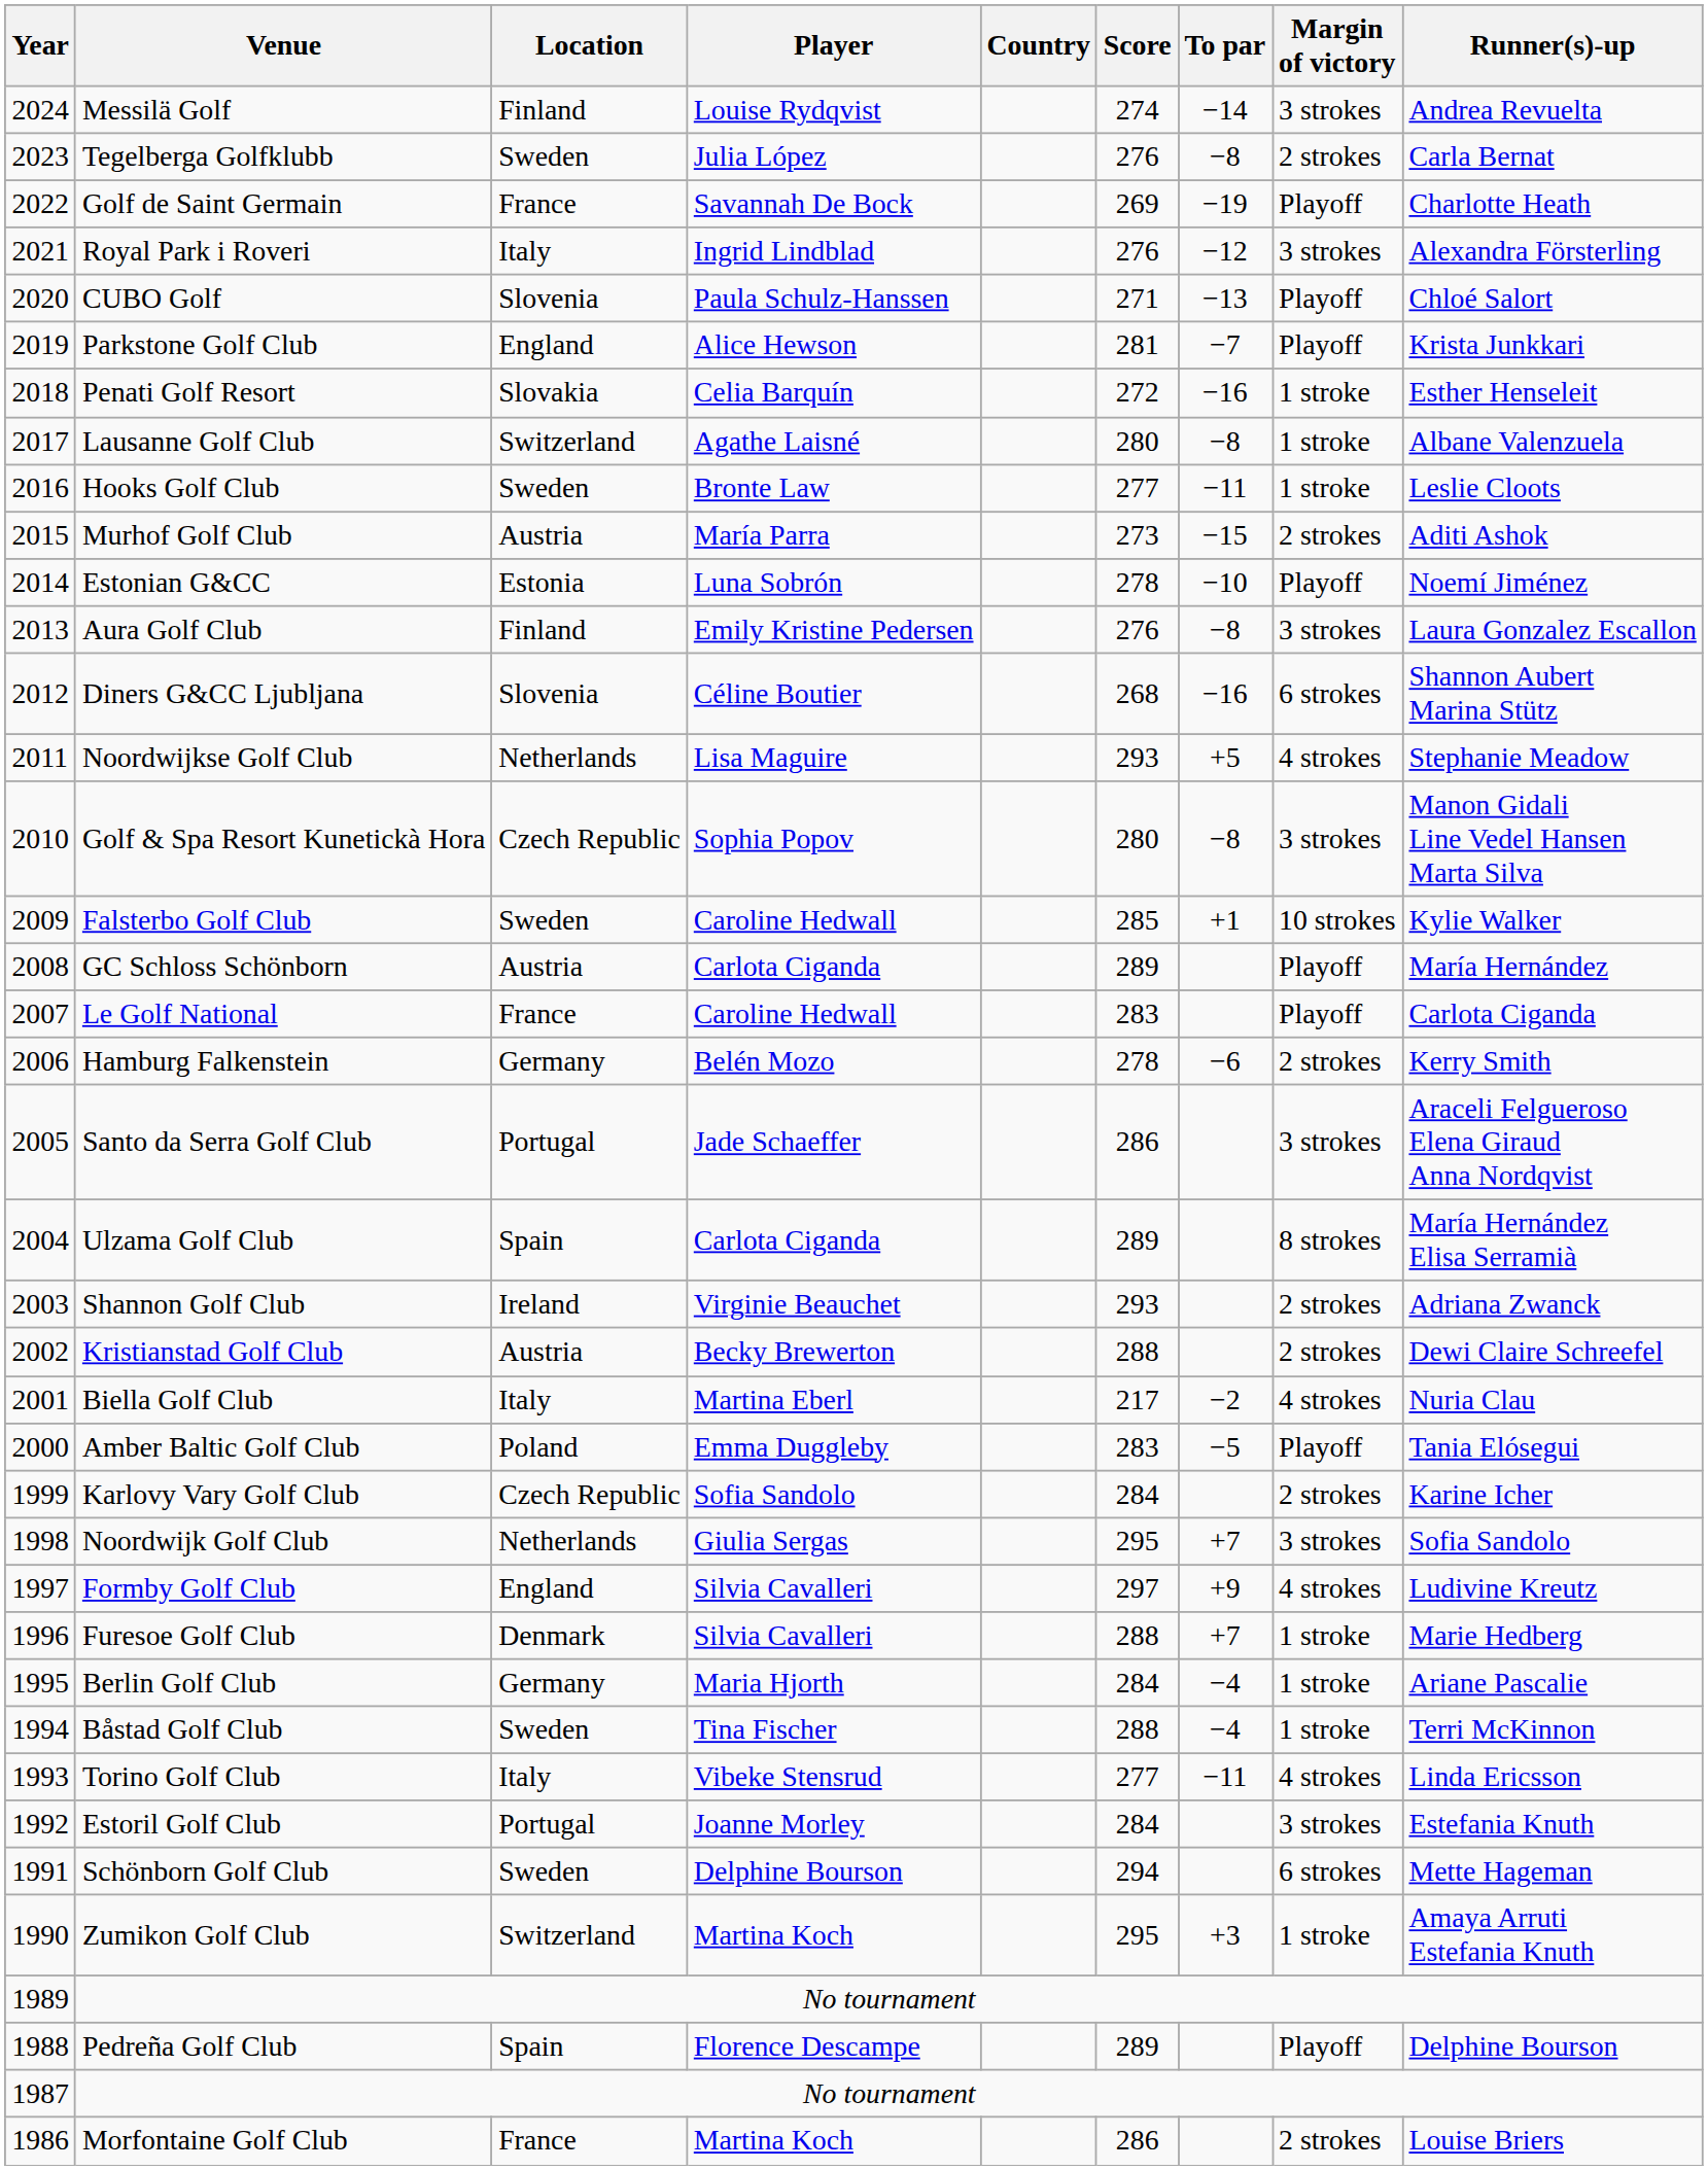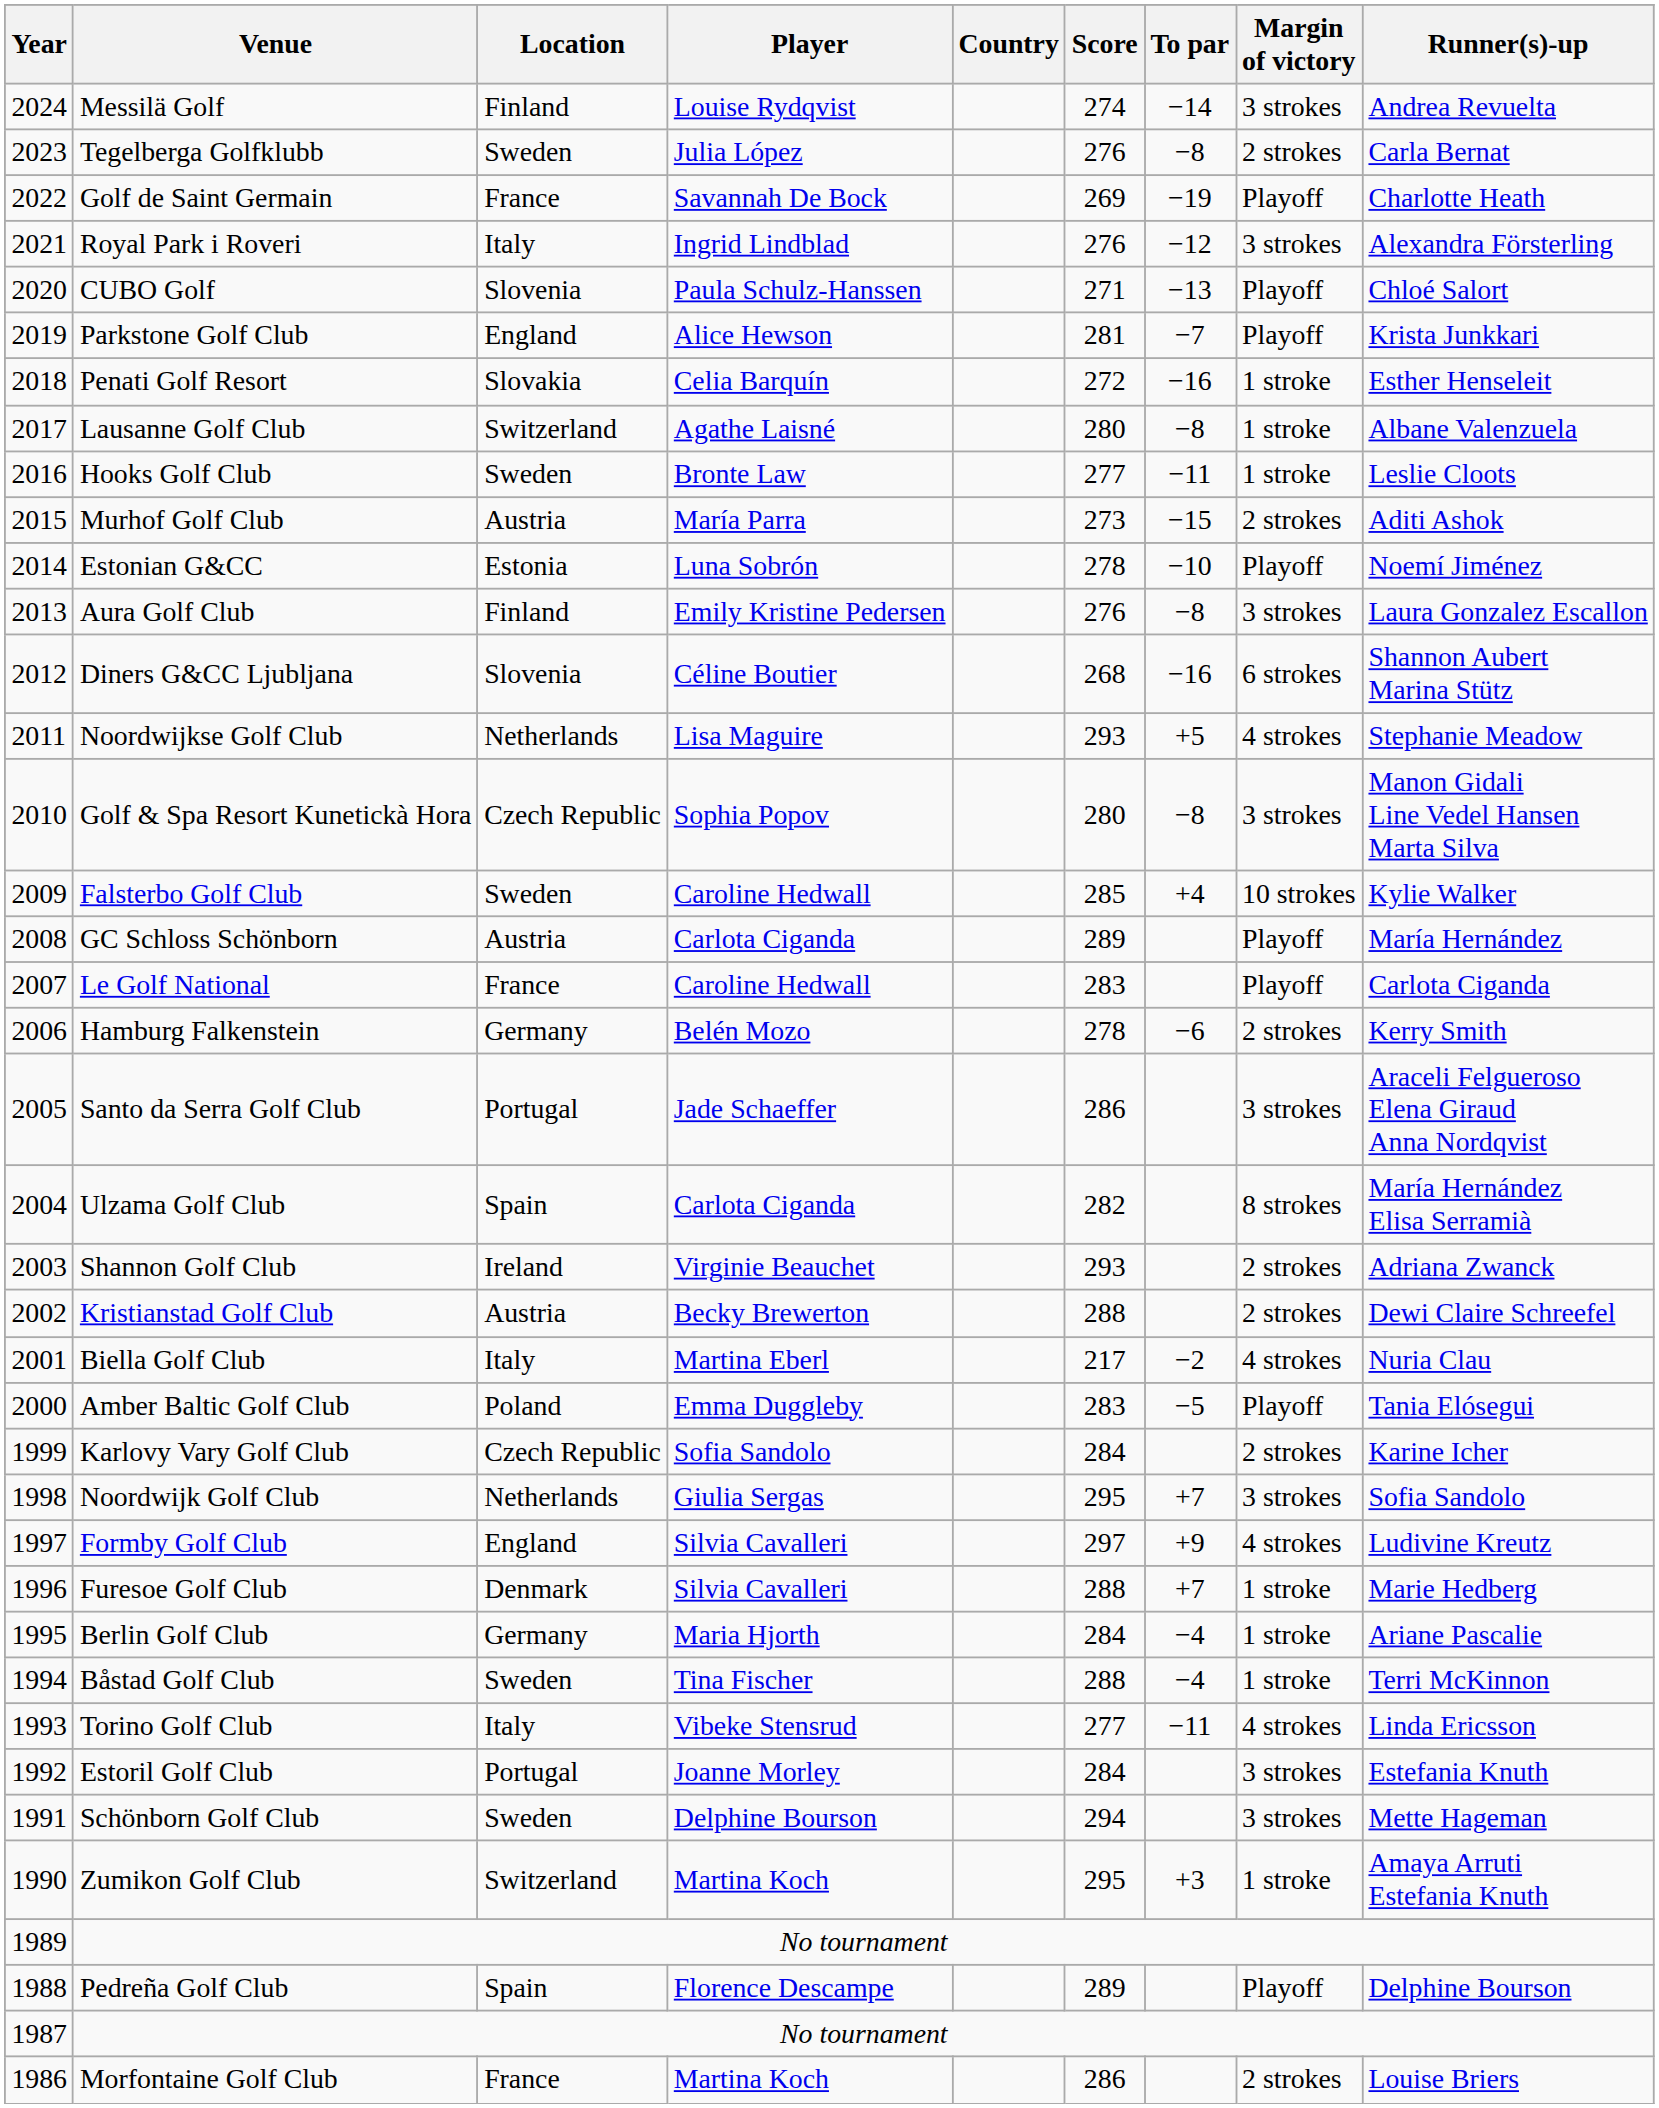 <table class="wikitable sortable nowrap" style="font-size:95%;">
 <tr>
 <th>Year</th>
 <th>Venue</th>
 <th>Location</th>
 <th>Player</th>
 <th>Country</th>
 <th>Score</th>
 <th>To par</th>
 <th>Margin<br>of victory</th>
 <th>Runner(s)-up</th>
 </tr>
 <tr>
 <td>2024</td>
 <td>Messilä Golf</td>
 <td>Finland</td>
 <td><a href='#'>Louise Rydqvist</a></td>
 <td></td>
 <td align=center>274</td>
 <td align=center>−14</td>
 <td>3 strokes</td>
 <td> <a href='#'>Andrea Revuelta</a></td>
 </tr>
 <tr>
 <td>2023</td>
 <td>Tegelberga Golfklubb</td>
 <td>Sweden</td>
 <td><a href='#'>Julia López</a></td>
 <td></td>
 <td align=center>276</td>
 <td align=center>−8</td>
 <td>2 strokes</td>
 <td> <a href='#'>Carla Bernat</a></td>
 </tr>
 <tr>
 <td>2022</td>
 <td>Golf de Saint Germain</td>
 <td>France</td>
 <td><a href='#'>Savannah De Bock</a></td>
 <td></td>
 <td align=center>269</td>
 <td align=center>−19</td>
 <td>Playoff</td>
 <td> <a href='#'>Charlotte Heath</a></td>
 </tr>
 <tr>
 <td>2021</td>
 <td>Royal Park i Roveri</td>
 <td>Italy</td>
 <td><a href='#'>Ingrid Lindblad</a></td>
 <td></td>
 <td align=center>276</td>
 <td align=center>−12</td>
 <td>3 strokes</td>
 <td> <a href='#'>Alexandra Försterling</a></td>
 </tr>
 <tr>
 <td>2020</td>
 <td>CUBO Golf</td>
 <td>Slovenia</td>
 <td><a href='#'>Paula Schulz-Hanssen</a></td>
 <td></td>
 <td align=center>271</td>
 <td align=center>−13</td>
 <td>Playoff</td>
 <td> <a href='#'>Chloé Salort</a></td>
 </tr>
 <tr>
 <td>2019</td>
 <td>Parkstone Golf Club</td>
 <td>England</td>
 <td><a href='#'>Alice Hewson</a></td>
 <td></td>
 <td align=center>281</td>
 <td align=center>−7</td>
 <td>Playoff</td>
 <td> <a href='#'>Krista Junkkari</a></td>
 </tr>
 <tr>
 <td>2018</td>
 <td>Penati Golf Resort</td>
 <td>Slovakia</td>
 <td><a href='#'>Celia Barquín</a></td>
 <td></td>
 <td align=center>272</td>
 <td align=center>−16</td>
 <td>1 stroke</td>
 <td> <a href='#'>Esther Henseleit</a></td>
 </tr>
 <tr>
 <td>2017</td>
 <td>Lausanne Golf Club</td>
 <td>Switzerland</td>
 <td><a href='#'>Agathe Laisné</a></td>
 <td></td>
 <td align=center>280</td>
 <td align=center>−8</td>
 <td>1 stroke</td>
 <td> <a href='#'>Albane Valenzuela</a></td>
 </tr>
 <tr>
 <td>2016</td>
 <td>Hooks Golf Club</td>
 <td>Sweden</td>
 <td><a href='#'>Bronte Law</a></td>
 <td></td>
 <td align=center>277</td>
 <td align=center>−11</td>
 <td>1 stroke</td>
 <td> <a href='#'>Leslie Cloots</a></td>
 </tr>
 <tr>
 <td>2015</td>
 <td>Murhof Golf Club</td>
 <td>Austria</td>
 <td><a href='#'>María Parra</a></td>
 <td></td>
 <td align=center>273</td>
 <td align=center>−15</td>
 <td>2 strokes</td>
 <td> <a href='#'>Aditi Ashok</a></td>
 </tr>
 <tr>
 <td>2014</td>
 <td>Estonian G&CC</td>
 <td>Estonia</td>
 <td><a href='#'>Luna Sobrón</a></td>
 <td></td>
 <td align=center>278</td>
 <td align=center>−10</td>
 <td>Playoff</td>
 <td> <a href='#'>Noemí Jiménez</a></td>
 </tr>
 <tr>
 <td>2013</td>
 <td>Aura Golf Club</td>
 <td>Finland</td>
 <td><a href='#'>Emily Kristine Pedersen</a></td>
 <td></td>
 <td align=center>276</td>
 <td align=center>−8</td>
 <td>3 strokes</td>
 <td> <a href='#'>Laura Gonzalez Escallon</a></td>
 </tr>
 <tr>
 <td>2012</td>
 <td>Diners G&CC Ljubljana</td>
 <td>Slovenia</td>
 <td><a href='#'>Céline Boutier</a></td>
 <td></td>
 <td align=center>268</td>
 <td align=center>−16</td>
 <td>6 strokes</td>
 <td> <a href='#'>Shannon Aubert</a><br> <a href='#'>Marina Stütz</a></td>
 </tr>
 <tr>
 <td>2011</td>
 <td>Noordwijkse Golf Club</td>
 <td>Netherlands</td>
 <td><a href='#'>Lisa Maguire</a></td>
 <td></td>
 <td align=center>293</td>
 <td align=center>+5</td>
 <td>4 strokes</td>
 <td> <a href='#'>Stephanie Meadow</a></td>
 </tr>
 <tr>
 <td>2010</td>
 <td>Golf & Spa Resort Kunetickà Hora</td>
 <td>Czech Republic</td>
 <td><a href='#'>Sophia Popov</a></td>
 <td></td>
 <td align=center>280</td>
 <td align=center>−8</td>
 <td>3 strokes</td>
 <td> <a href='#'>Manon Gidali</a><br> <a href='#'>Line Vedel Hansen</a><br> <a href='#'>Marta Silva</a></td>
 </tr>
 <tr>
 <td>2009</td>
 <td><a href='#'>Falsterbo Golf Club</a></td>
 <td>Sweden</td>
 <td><a href='#'>Caroline Hedwall</a></td>
 <td></td>
 <td align=center>285</td>
-<td align=center>+1</td>
+<td align=center>+4</td>
 <td>10 strokes</td>
 <td> <a href='#'>Kylie Walker</a></td>
 </tr>
 <tr>
 <td>2008</td>
 <td>GC Schloss Schönborn</td>
 <td>Austria</td>
 <td><a href='#'>Carlota Ciganda</a></td>
 <td></td>
 <td align=center>289</td>
 <td align=center></td>
 <td>Playoff</td>
 <td> <a href='#'>María Hernández</a></td>
 </tr>
 <tr>
 <td>2007</td>
 <td><a href='#'>Le Golf National</a></td>
 <td>France</td>
 <td><a href='#'>Caroline Hedwall</a></td>
 <td></td>
 <td align=center>283</td>
 <td align=center></td>
 <td>Playoff</td>
 <td> <a href='#'>Carlota Ciganda</a></td>
 </tr>
 <tr>
 <td>2006</td>
 <td>Hamburg Falkenstein</td>
 <td>Germany</td>
 <td><a href='#'>Belén Mozo</a></td>
 <td></td>
 <td align=center>278</td>
 <td align=center>−6</td>
 <td>2 strokes</td>
 <td> <a href='#'>Kerry Smith</a></td>
 </tr>
 <tr>
 <td>2005</td>
 <td>Santo da Serra Golf Club</td>
 <td>Portugal</td>
 <td><a href='#'>Jade Schaeffer</a></td>
 <td></td>
 <td align=center>286</td>
 <td align=center></td>
 <td>3 strokes</td>
 <td> <a href='#'>Araceli Felgueroso</a><br> <a href='#'>Elena Giraud</a><br> <a href='#'>Anna Nordqvist</a></td>
 </tr>
 <tr>
 <td>2004</td>
 <td>Ulzama Golf Club</td>
 <td>Spain</td>
 <td><a href='#'>Carlota Ciganda</a></td>
 <td></td>
-<td align=center>289</td>
+<td align=center>282</td>
 <td align=center></td>
 <td>8 strokes</td>
 <td> <a href='#'>María Hernández</a><br> <a href='#'>Elisa Serramià</a></td>
 </tr>
 <tr>
 <td>2003</td>
 <td>Shannon Golf Club</td>
 <td>Ireland</td>
 <td><a href='#'>Virginie Beauchet</a></td>
 <td></td>
 <td align=center>293</td>
 <td align=center></td>
 <td>2 strokes</td>
 <td> <a href='#'>Adriana Zwanck</a></td>
 </tr>
 <tr>
 <td>2002</td>
 <td><a href='#'>Kristianstad Golf Club</a></td>
 <td>Austria</td>
 <td><a href='#'>Becky Brewerton</a></td>
 <td></td>
 <td align=center>288</td>
 <td align=center></td>
 <td>2 strokes</td>
 <td> <a href='#'>Dewi Claire Schreefel</a></td>
 </tr>
 <tr>
 <td>2001</td>
 <td>Biella Golf Club</td>
 <td>Italy</td>
 <td><a href='#'>Martina Eberl</a></td>
 <td></td>
 <td align=center>217</td>
 <td align=center>−2</td>
 <td>4 strokes</td>
 <td> <a href='#'>Nuria Clau</a></td>
 </tr>
 <tr>
 <td>2000</td>
 <td>Amber Baltic Golf Club</td>
 <td>Poland</td>
 <td><a href='#'>Emma Duggleby</a></td>
 <td></td>
 <td align=center>283</td>
 <td align=center>−5</td>
 <td>Playoff</td>
 <td> <a href='#'>Tania Elósegui</a></td>
 </tr>
 <tr>
 <td>1999</td>
 <td>Karlovy Vary Golf Club</td>
 <td>Czech Republic</td>
 <td><a href='#'>Sofia Sandolo</a></td>
 <td></td>
 <td align=center>284</td>
 <td align=center></td>
 <td>2 strokes</td>
 <td> <a href='#'>Karine Icher</a></td>
 </tr>
 <tr>
 <td>1998</td>
 <td>Noordwijk Golf Club</td>
 <td>Netherlands</td>
 <td><a href='#'>Giulia Sergas</a></td>
 <td></td>
 <td align=center>295</td>
 <td align=center>+7</td>
 <td>3 strokes</td>
 <td> <a href='#'>Sofia Sandolo</a></td>
 </tr>
 <tr>
 <td>1997</td>
 <td><a href='#'>Formby Golf Club</a></td>
 <td>England</td>
 <td><a href='#'>Silvia Cavalleri</a></td>
 <td></td>
 <td align=center>297</td>
 <td align=center>+9</td>
 <td>4 strokes</td>
 <td> <a href='#'>Ludivine Kreutz</a></td>
 </tr>
 <tr>
 <td>1996</td>
 <td>Furesoe Golf Club</td>
 <td>Denmark</td>
 <td><a href='#'>Silvia Cavalleri</a></td>
 <td></td>
 <td align=center>288</td>
 <td align=center>+7</td>
 <td>1 stroke</td>
 <td> <a href='#'>Marie Hedberg</a></td>
 </tr>
 <tr>
 <td>1995</td>
 <td>Berlin Golf Club</td>
 <td>Germany</td>
 <td><a href='#'>Maria Hjorth</a></td>
 <td></td>
 <td align=center>284</td>
 <td align=center>−4</td>
 <td>1 stroke</td>
 <td> <a href='#'>Ariane Pascalie</a></td>
 </tr>
 <tr>
 <td>1994</td>
 <td>Båstad Golf Club</td>
 <td>Sweden</td>
 <td><a href='#'>Tina Fischer</a></td>
 <td></td>
 <td align=center>288</td>
 <td align=center>−4</td>
 <td>1 stroke</td>
 <td> <a href='#'>Terri McKinnon</a></td>
 </tr>
 <tr>
 <td>1993</td>
 <td>Torino Golf Club</td>
 <td>Italy</td>
 <td><a href='#'>Vibeke Stensrud</a></td>
 <td></td>
 <td align=center>277</td>
 <td align=center>−11</td>
 <td>4 strokes</td>
 <td> <a href='#'>Linda Ericsson</a></td>
 </tr>
 <tr>
 <td>1992</td>
 <td>Estoril Golf Club</td>
 <td>Portugal</td>
 <td><a href='#'>Joanne Morley</a></td>
 <td></td>
 <td align=center>284</td>
 <td align=center></td>
 <td>3 strokes</td>
 <td> <a href='#'>Estefania Knuth</a></td>
 </tr>
 <tr>
 <td>1991</td>
 <td>Schönborn Golf Club</td>
 <td>Sweden</td>
 <td><a href='#'>Delphine Bourson</a></td>
 <td></td>
 <td align=center>294</td>
 <td align=center></td>
-<td>6 strokes</td>
+<td>3 strokes</td>
 <td> <a href='#'>Mette Hageman</a></td>
 </tr>
 <tr>
 <td>1990</td>
 <td>Zumikon Golf Club</td>
 <td>Switzerland</td>
 <td><a href='#'>Martina Koch</a></td>
 <td></td>
 <td align=center>295</td>
 <td align=center>+3</td>
 <td>1 stroke</td>
 <td> <a href='#'>Amaya Arruti</a><br> <a href='#'>Estefania Knuth</a></td>
 </tr>
 <tr>
 <td>1989</td>
 <td colspan=8 align=center><em>No tournament</em></td>
 </tr>
 <tr>
 <td>1988</td>
 <td>Pedreña Golf Club</td>
 <td>Spain</td>
 <td><a href='#'>Florence Descampe</a></td>
 <td></td>
 <td align=center>289</td>
 <td align=center></td>
 <td>Playoff</td>
 <td> <a href='#'>Delphine Bourson</a></td>
 </tr>
 <tr>
 <td>1987</td>
 <td colspan=8 align=center><em>No tournament</em></td>
 </tr>
 <tr>
 <td>1986</td>
 <td>Morfontaine Golf Club</td>
 <td>France</td>
 <td><a href='#'>Martina Koch</a></td>
 <td></td>
 <td align=center>286</td>
 <td align=center></td>
 <td>2 strokes</td>
 <td> <a href='#'>Louise Briers</a></td>
 </tr>
 </table>
